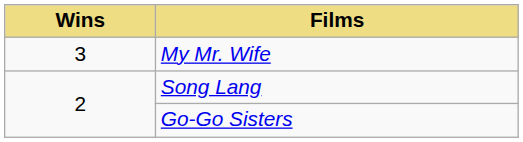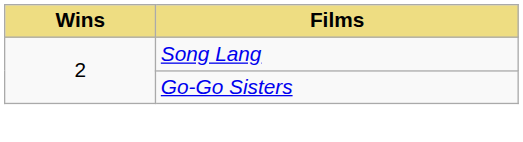 <table class="wikitable" align="center" style="width:25%">
 <tr>
 <th style="background:#EEDD82;" align="center">Wins</th>
 <th style="background:#EEDD82;" align="center">Films</th>
-</tr>
-<tr>
-<td style="text-align:center">3</td>
-<td><em><a href='#'>My Mr. Wife</a></em></td>
 </tr>
 <tr>
 <td rowspan="2" style="text-align:center">2</td>
 <td><em><a href='#'>Song Lang</a></em></td>
 </tr>
 <tr>
 <td><em><a href='#'>Go-Go Sisters</a></em></td>
 </tr>
 </table>
